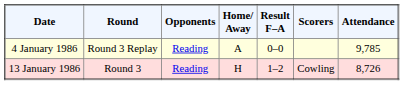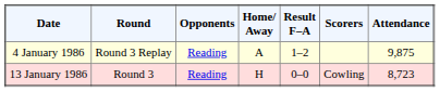 <table border="2" cellpadding="4" style="border-collapse:collapse; text-align:center; font-size:smaller;">
 <tr style="background:#f0f6ff;">
 <th><strong>Date</strong></th>
 <th><strong>Round</strong></th>
 <th><strong>Opponents</strong></th>
 <th><strong>Home/<br>Away</strong></th>
 <th><strong>Result<br>F–A</strong></th>
 <th><strong>Scorers</strong></th>
 <th><strong>Attendance</strong></th>
 </tr>
 <tr bgcolor="#ffffdd">
 <td>4 January 1986</td>
 <td>Round 3 Replay</td>
 <td><a href='#'>Reading</a></td>
 <td>A</td>
-<td>0–0</td>
+<td>1–2</td>
 <td></td>
-<td>9,785</td>
+<td>9,875</td>
 </tr>
 <tr bgcolor="#ffdddd">
 <td>13 January 1986</td>
 <td>Round 3</td>
 <td><a href='#'>Reading</a></td>
 <td>H</td>
-<td>1–2</td>
+<td>0–0</td>
 <td>Cowling</td>
-<td>8,726</td>
+<td>8,723</td>
 </tr>
 </table>
